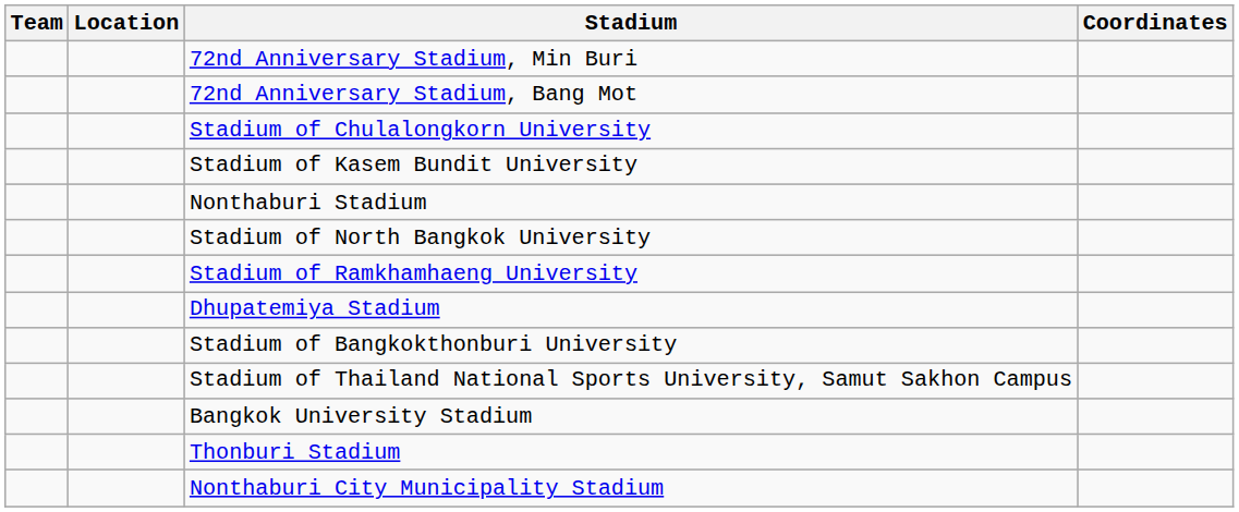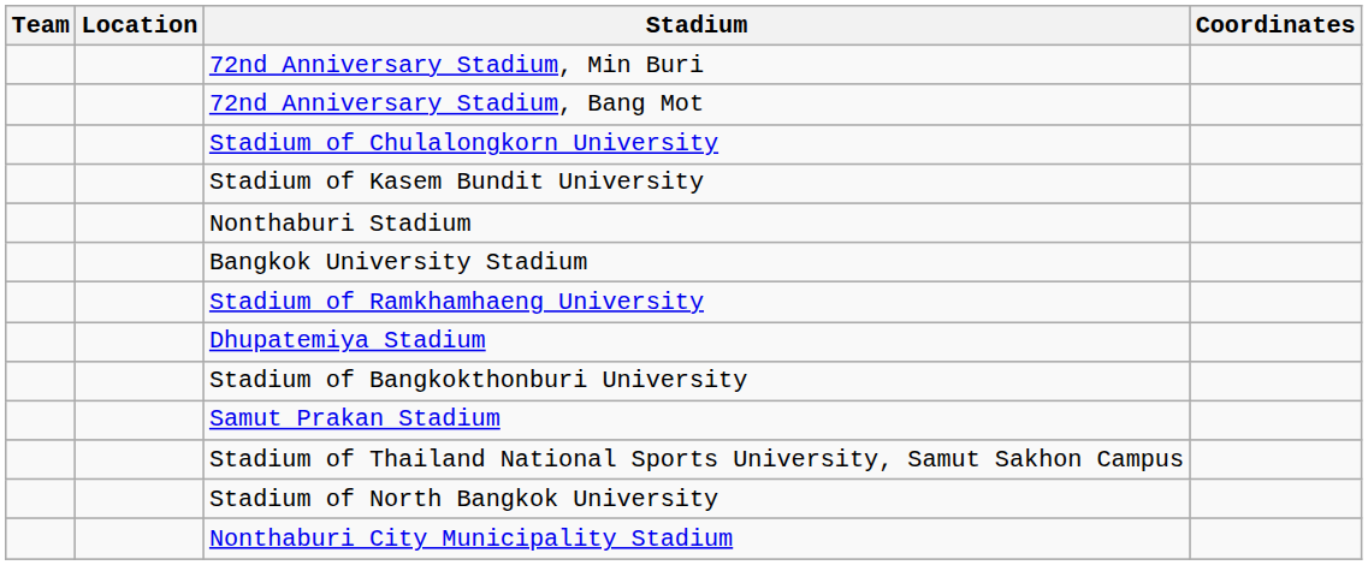 <table class="wikitable sortable">
 <tr>
 <th>Team</th>
 <th>Location</th>
 <th>Stadium</th>
 <th>Coordinates</th>
 </tr>
 <tr>
 <td></td>
 <td></td>
 <td><a href='#'>72nd Anniversary Stadium</a>, Min Buri</td>
 <td></td>
 </tr>
 <tr>
 <td></td>
 <td></td>
 <td><a href='#'>72nd Anniversary Stadium</a>, Bang Mot</td>
 <td></td>
 </tr>
 <tr>
 <td></td>
 <td></td>
 <td><a href='#'>Stadium of Chulalongkorn University</a></td>
 <td></td>
 </tr>
 <tr>
 <td></td>
 <td></td>
 <td>Stadium of Kasem Bundit University</td>
 <td></td>
 </tr>
 <tr>
 <td></td>
 <td></td>
 <td>Nonthaburi Stadium</td>
 <td></td>
 </tr>
 <tr>
 <td></td>
 <td></td>
-<td>Stadium of North Bangkok University</td>
+<td>Bangkok University Stadium</td>
 <td></td>
 </tr>
 <tr>
 <td></td>
 <td></td>
 <td><a href='#'>Stadium of Ramkhamhaeng University</a></td>
 <td></td>
 </tr>
 <tr>
 <td></td>
 <td></td>
 <td><a href='#'>Dhupatemiya Stadium</a></td>
 <td></td>
 </tr>
 <tr>
 <td></td>
 <td></td>
 <td>Stadium of Bangkokthonburi University</td>
 <td></td>
 </tr>
 <tr>
 <td></td>
 <td></td>
+<td><a href='#'>Samut Prakan Stadium</a></td>
+<td></td>
+</tr>
+<tr>
+<td></td>
+<td></td>
 <td>Stadium of Thailand National Sports University, Samut Sakhon Campus</td>
 <td></td>
 </tr>
 <tr>
 <td></td>
 <td></td>
-<td>Bangkok University Stadium</td>
-<td></td>
-</tr>
-<tr>
-<td></td>
-<td></td>
-<td><a href='#'>Thonburi Stadium</a></td>
+<td>Stadium of North Bangkok University</td>
 <td></td>
 </tr>
 <tr>
 <td></td>
 <td></td>
 <td><a href='#'>Nonthaburi City Municipality Stadium</a></td>
 <td></td>
 </tr>
 </table>
